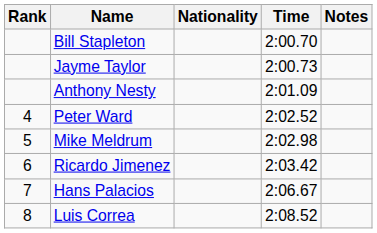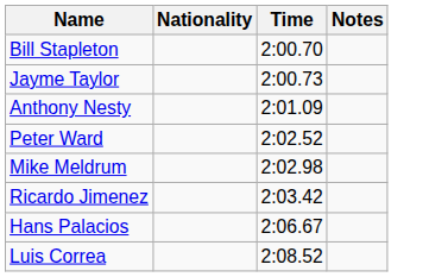 <table class="wikitable sortable" style="text-align:center">
 <tr>
-<th>Rank</th>
 <th>Name</th>
 <th>Nationality</th>
 <th>Time</th>
 <th>Notes</th>
 </tr>
 <tr>
-<td></td>
 <td align=left><a href='#'>Bill Stapleton</a></td>
 <td align=left></td>
 <td>2:00.70</td>
 <td></td>
 </tr>
 <tr>
-<td></td>
 <td align=left><a href='#'>Jayme Taylor</a></td>
 <td align=left></td>
 <td>2:00.73</td>
 <td></td>
 </tr>
 <tr>
-<td></td>
 <td align=left><a href='#'>Anthony Nesty</a></td>
 <td align=left></td>
 <td>2:01.09</td>
 <td></td>
 </tr>
 <tr>
-<td>4</td>
 <td align=left><a href='#'>Peter Ward</a></td>
 <td align=left></td>
 <td>2:02.52</td>
 <td></td>
 </tr>
 <tr>
-<td>5</td>
 <td align=left><a href='#'>Mike Meldrum</a></td>
 <td align=left></td>
 <td>2:02.98</td>
 <td></td>
 </tr>
 <tr>
-<td>6</td>
 <td align=left><a href='#'>Ricardo Jimenez</a></td>
 <td align=left></td>
 <td>2:03.42</td>
 <td></td>
 </tr>
 <tr>
-<td>7</td>
 <td align=left><a href='#'>Hans Palacios</a></td>
 <td align=left></td>
 <td>2:06.67</td>
 <td></td>
 </tr>
 <tr>
-<td>8</td>
 <td align=left><a href='#'>Luis Correa</a></td>
 <td align=left></td>
 <td>2:08.52</td>
 <td></td>
 </tr>
 </table>
